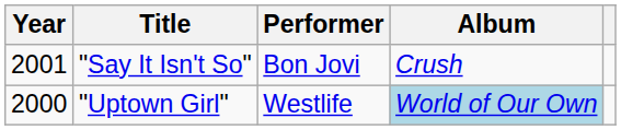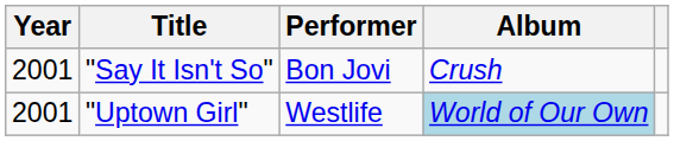 <table class="wikitable plainrowheaders">
 <tr>
 <th scope="col">Year</th>
 <th scope="col">Title</th>
 <th scope="col">Performer</th>
 <th scope="col">Album</th>
 <th scope="col" class="unsortable"></th>
 </tr>
 <tr>
 <td>2001</td>
 <td>"<a href='#'>Say It Isn't So</a>"</td>
 <td><a href='#'>Bon Jovi</a></td>
 <td><em><a href='#'>Crush</a></em></td>
 <td></td>
 </tr>
 <tr>
-<td>2000</td>
+<td>2001</td>
 <td>"<a href='#'>Uptown Girl</a>"</td>
 <td><a href='#'>Westlife</a></td>
 <td style="background: lightblue;"><em><a href='#'>World of Our Own</a></em></td>
 <td style="text-align:center;"></td>
 </tr>
 </table>
